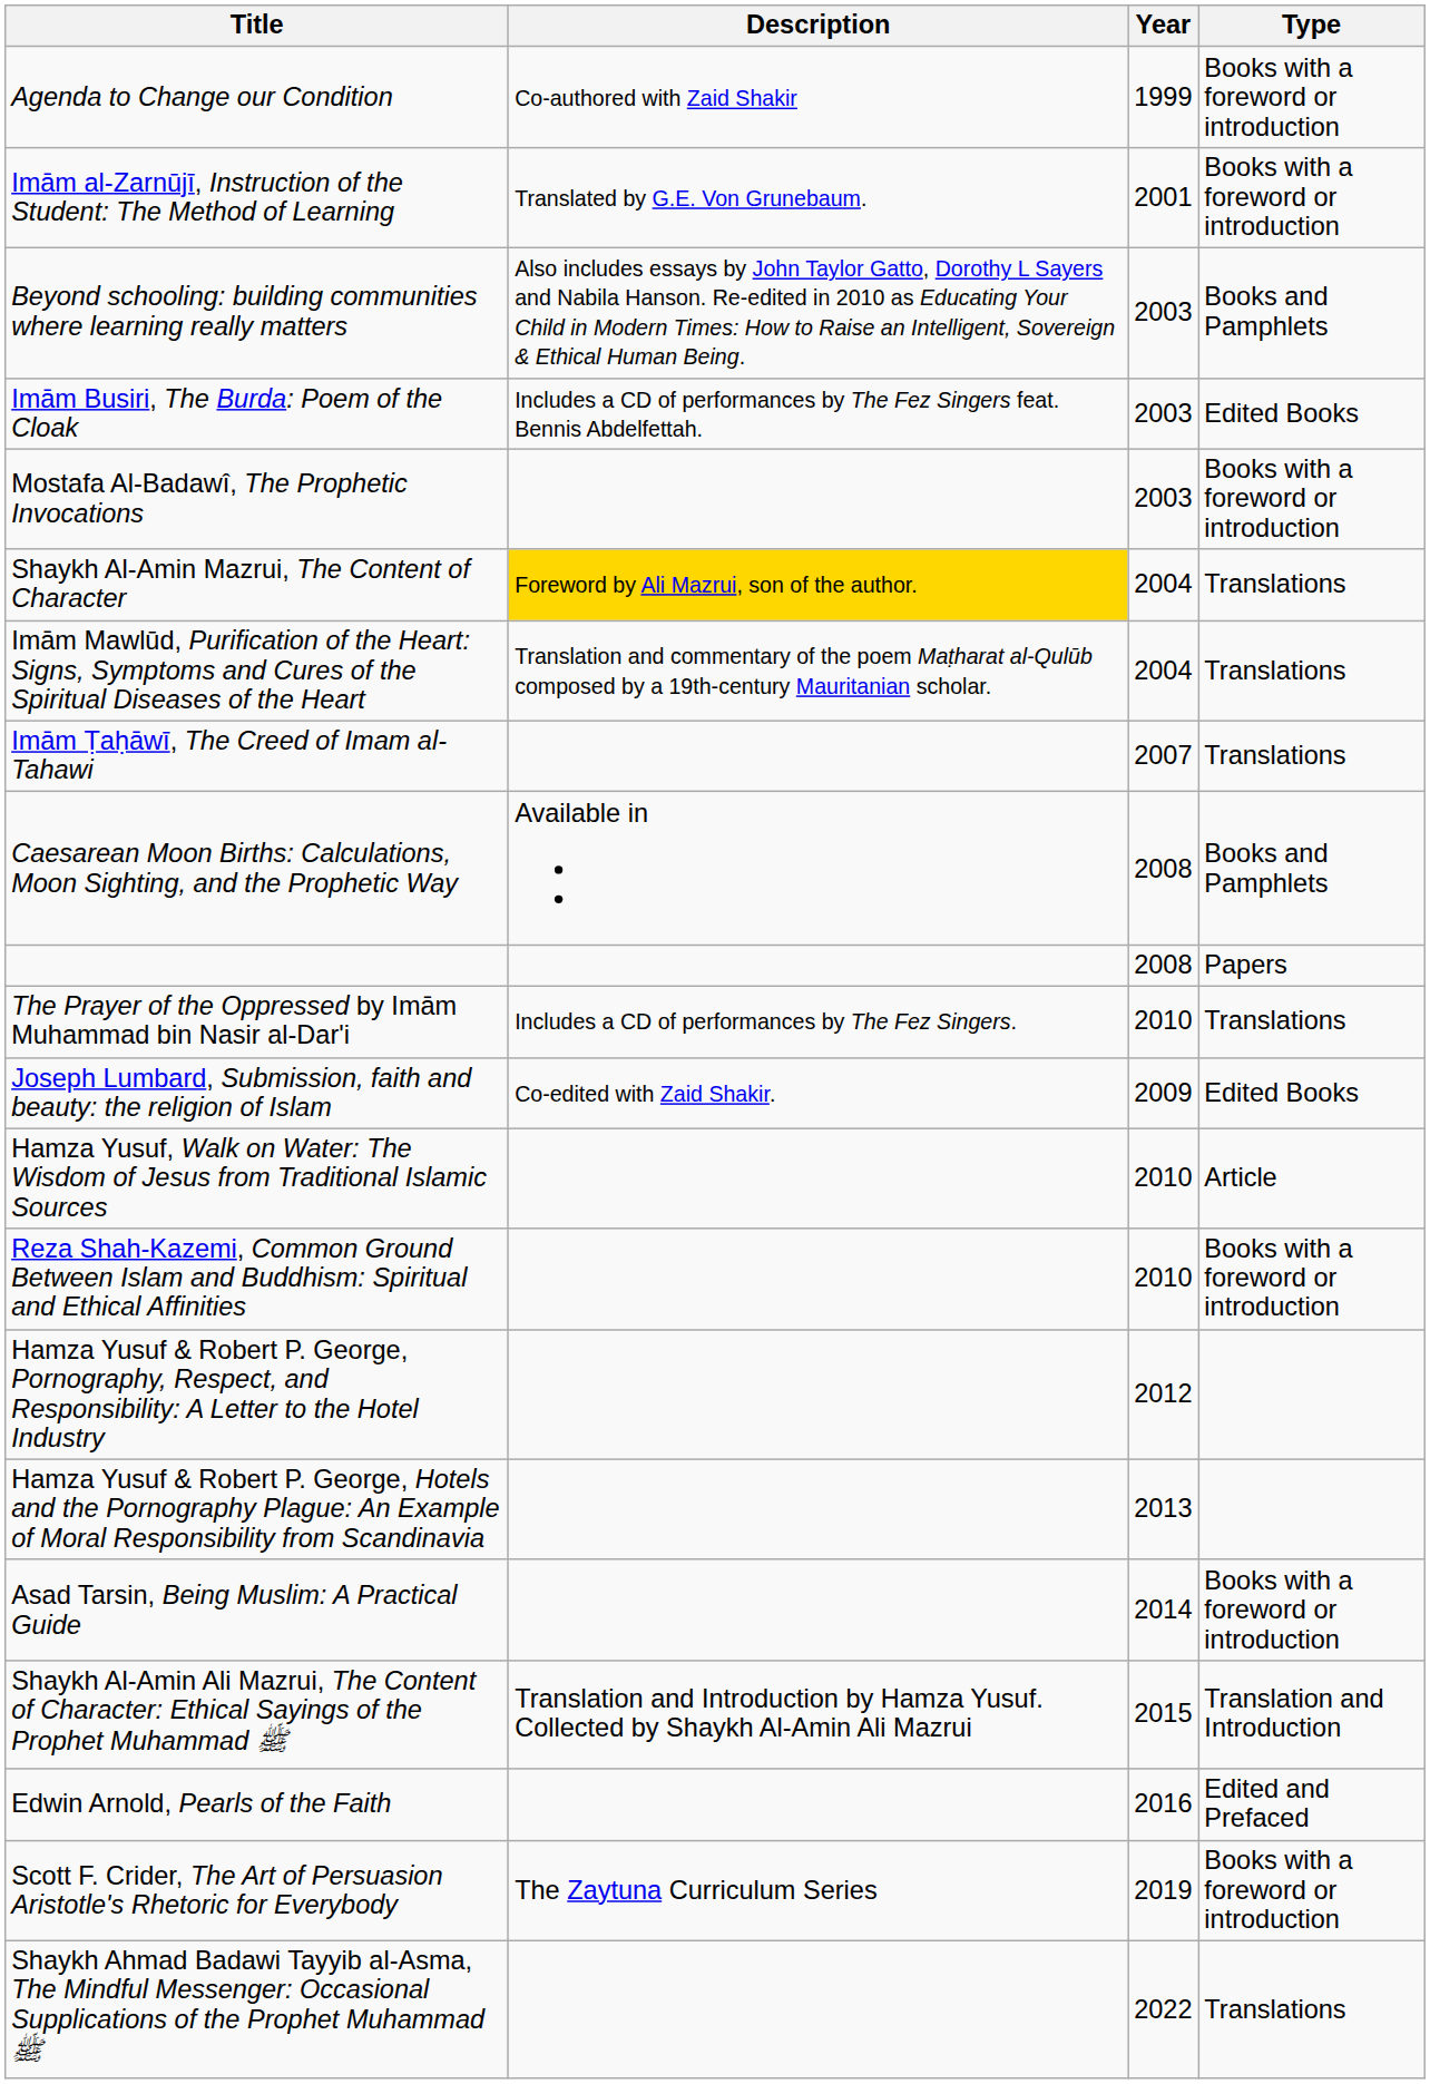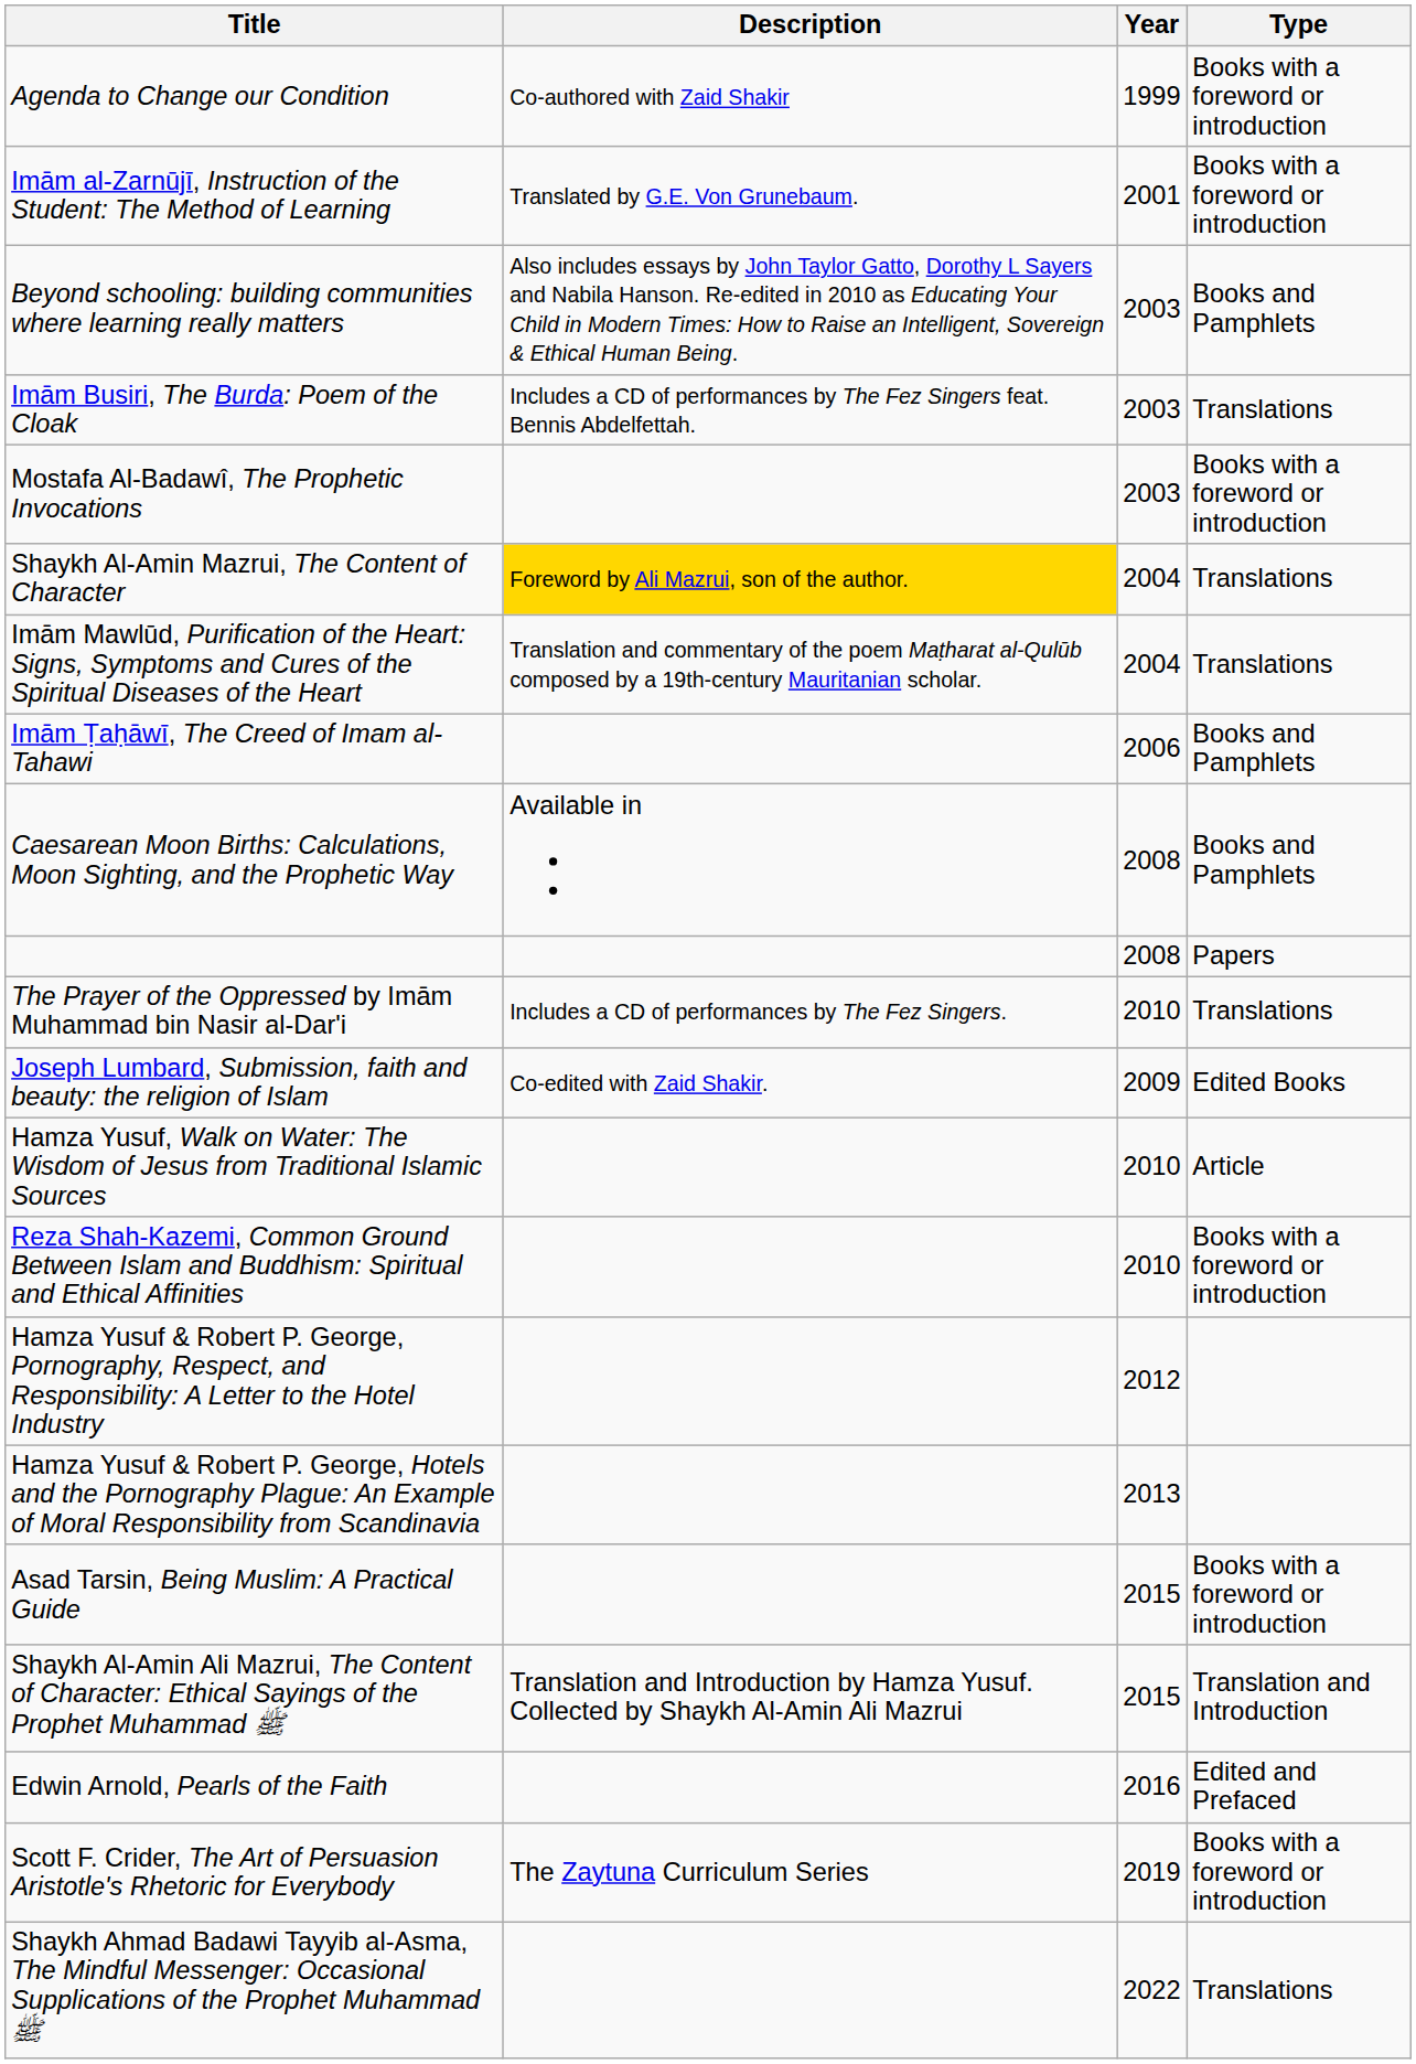 <table class="wikitable">
 <tr>
 <th>Title</th>
 <th>Description</th>
 <th>Year</th>
 <th>Type</th>
 </tr>
 <tr>
 <td><em>Agenda to Change our Condition</em></td>
 <td><small>Co-authored with <a href='#'>Zaid Shakir</a></small></td>
 <td>1999</td>
 <td>Books with a foreword or introduction</td>
 </tr>
 <tr>
 <td><a href='#'>Imām al-Zarnūjī</a>, <em>Instruction of the Student: The Method of Learning</em></td>
 <td><small>Translated by <a href='#'>G.E. Von Grunebaum</a>.</small></td>
 <td>2001</td>
 <td>Books with a foreword or introduction</td>
 </tr>
 <tr>
 <td><em>Beyond schooling: building communities where learning really matters</em></td>
 <td><small> Also includes essays by <a href='#'>John Taylor Gatto</a>, <a href='#'>Dorothy L Sayers</a> and Nabila Hanson. Re-edited in 2010 as <em>Educating Your Child in Modern Times: How to Raise an Intelligent, Sovereign & Ethical Human Being</em>.</small></td>
 <td>2003</td>
 <td>Books and Pamphlets</td>
 </tr>
 <tr>
 <td><a href='#'>Imām Busiri</a>, <em>The <a href='#'>Burda</a>: Poem of the Cloak</em></td>
 <td><small>Includes a CD of performances by <em>The Fez Singers</em> feat.  Bennis Abdelfettah.</small></td>
 <td>2003</td>
-<td>Edited Books</td>
+<td>Translations</td>
 </tr>
 <tr>
 <td>Mostafa Al-Badawî, <em>The Prophetic Invocations</em></td>
 <td></td>
 <td>2003</td>
 <td>Books with a foreword or introduction</td>
 </tr>
 <tr>
 <td>Shaykh Al-Amin Mazrui, <em>The Content of Character</em></td>
 <td style="background: gold;"><small>Foreword by <a href='#'>Ali Mazrui</a>, son of the author.</small></td>
 <td>2004</td>
 <td>Translations</td>
 </tr>
 <tr>
 <td>Imām Mawlūd, <em>Purification of the Heart: Signs, Symptoms and Cures of the Spiritual Diseases of the Heart</em></td>
 <td><small>Translation and commentary of the poem <em>Maṭharat al-Qulūb</em> composed by a 19th-century <a href='#'>Mauritanian</a> scholar.</small></td>
 <td>2004</td>
 <td>Translations</td>
 </tr>
 <tr>
 <td><a href='#'>Imām Ṭaḥāwī</a>, <em>The Creed of Imam al-Tahawi</em></td>
 <td></td>
-<td>2007</td>
-<td>Translations</td>
+<td>2006</td>
+<td>Books and Pamphlets</td>
 </tr>
 <tr>
 <td><em>Caesarean Moon Births: Calculations, Moon Sighting, and the Prophetic Way</em></td>
 <td>Available in<br><ul><li></li><li></li></ul></td>
 <td>2008</td>
 <td>Books and Pamphlets</td>
 </tr>
 <tr>
 <td> </td>
 <td></td>
 <td>2008</td>
 <td>Papers</td>
 </tr>
 <tr>
 <td><em>The Prayer of the Oppressed</em> by Imām Muhammad bin Nasir al-Dar'i </td>
 <td><small>Includes a CD of performances by <em>The Fez Singers</em>.</small></td>
 <td>2010</td>
 <td>Translations</td>
 </tr>
 <tr>
 <td><a href='#'>Joseph Lumbard</a>, <em>Submission, faith and beauty: the religion of Islam</em></td>
 <td><small>Co-edited with <a href='#'>Zaid Shakir</a>.</small></td>
 <td>2009</td>
 <td>Edited Books</td>
 </tr>
 <tr>
 <td>Hamza Yusuf, <em>Walk on Water: The Wisdom of Jesus from Traditional Islamic Sources</em></td>
 <td></td>
 <td>2010</td>
 <td>Article</td>
 </tr>
 <tr>
 <td><a href='#'>Reza Shah-Kazemi</a>, <em>Common Ground Between Islam and Buddhism: Spiritual and Ethical Affinities</em></td>
 <td></td>
 <td>2010</td>
 <td>Books with a foreword or introduction</td>
 </tr>
 <tr>
 <td>Hamza Yusuf & Robert P. George, <em>Pornography, Respect, and Responsibility: A Letter to the Hotel Industry</em></td>
 <td></td>
 <td>2012</td>
 <td></td>
 </tr>
 <tr>
 <td>Hamza Yusuf & Robert P. George, <em>Hotels and the Pornography Plague: An Example of Moral Responsibility from Scandinavia</em> </td>
 <td></td>
 <td>2013</td>
 <td></td>
 </tr>
 <tr>
 <td>Asad Tarsin, <em>Being Muslim: A Practical Guide</em></td>
 <td></td>
-<td>2014</td>
+<td>2015</td>
 <td>Books with a foreword or introduction</td>
 </tr>
 <tr>
 <td>Shaykh Al-Amin Ali Mazrui, <em>The Content of Character: Ethical Sayings of the Prophet Muhammad ﷺ</em></td>
 <td>Translation and Introduction by Hamza Yusuf. Collected by Shaykh Al-Amin Ali Mazrui</td>
 <td>2015</td>
 <td>Translation and Introduction</td>
 </tr>
 <tr>
 <td>Edwin Arnold, <em>Pearls of the Faith</em></td>
 <td></td>
 <td>2016</td>
 <td>Edited and Prefaced</td>
 </tr>
 <tr>
 <td>Scott F. Crider, <em>The Art of Persuasion Aristotle's Rhetoric for Everybody</em></td>
 <td>The <a href='#'>Zaytuna</a> Curriculum Series</td>
 <td>2019</td>
 <td>Books with a foreword or introduction</td>
 </tr>
 <tr>
 <td>Shaykh Ahmad Badawi Tayyib al-Asma, <em>The Mindful Messenger: Occasional Supplications of the Prophet Muhammad ﷺ</em> </td>
 <td></td>
 <td>2022</td>
 <td>Translations</td>
 </tr>
 </table>
